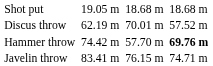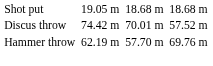 <table>
 <tr>
 <td>Shot put</td>
 <td></td>
 <td>19.05 m</td>
 <td></td>
 <td>18.68 m</td>
 <td></td>
 <td>18.68 m</td>
 </tr>
 <tr>
 <td>Discus throw</td>
 <td></td>
-<td>62.19 m</td>
+<td>74.42 m</td>
 <td></td>
 <td>70.01 m</td>
 <td></td>
 <td>57.52 m</td>
 </tr>
 <tr>
 <td>Hammer throw</td>
 <td></td>
-<td>74.42 m</td>
+<td>62.19 m</td>
 <td></td>
 <td>57.70 m</td>
 <td></td>
-<td><strong>69.76 m</strong></td>
-</tr>
-<tr>
-<td>Javelin throw</td>
-<td></td>
-<td>83.41 m</td>
-<td></td>
-<td>76.15 m</td>
-<td></td>
-<td>74.71 m</td>
+<td>69.76 m</td>
 </tr>
 </table>
